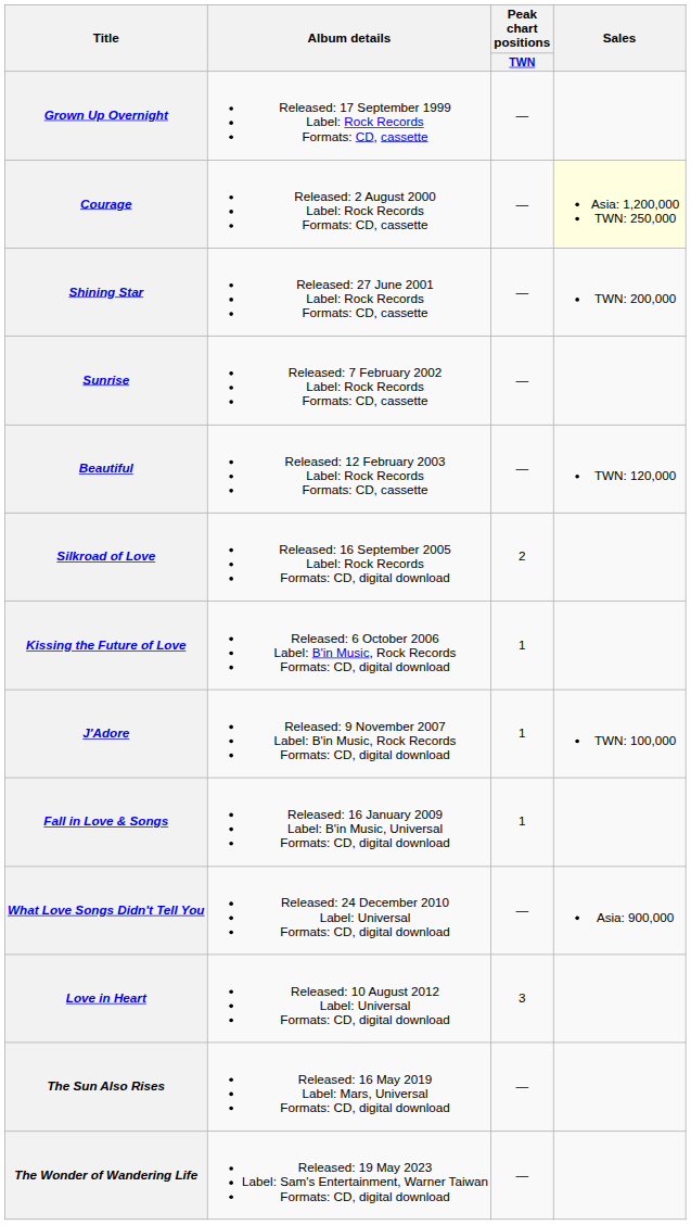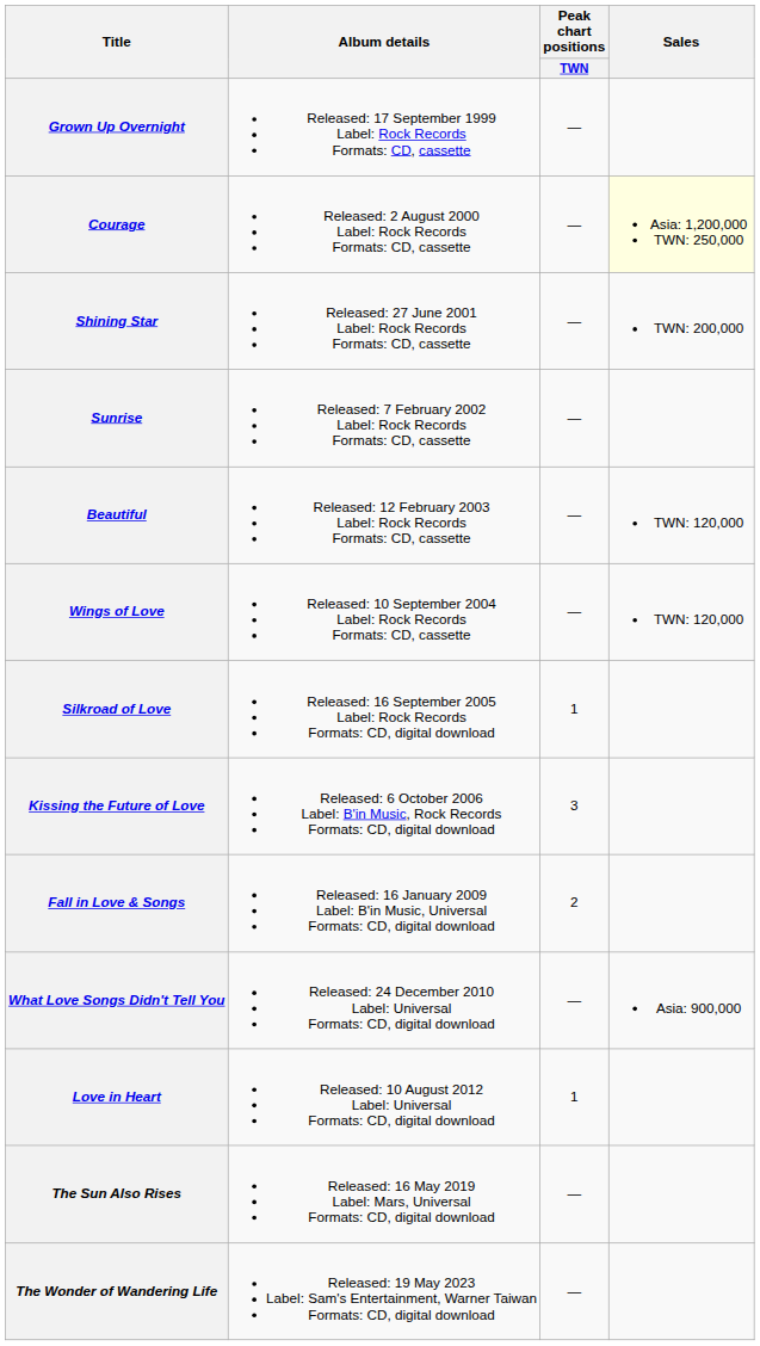 <table class="wikitable plainrowheaders" style="text-align:center;">
 <tr>
 <th rowspan="2">Title</th>
 <th rowspan="2">Album details</th>
 <th>Peak chart positions</th>
 <th rowspan="2" scope="col" style="width:10em;">Sales</th>
 </tr>
 <tr>
 <th scope="col" style="width:3em;font-size:90%;"><a href='#'>TWN</a><br></th>
 </tr>
 <tr>
 <th scope="row"><em><a href='#'>Grown Up Overnight</a></em></th>
 <td><br><ul><li>Released: 17 September 1999</li><li>Label: <a href='#'>Rock Records</a></li><li>Formats: <a href='#'>CD</a>, <a href='#'>cassette</a></li></ul></td>
 <td>—</td>
 <td></td>
 </tr>
 <tr>
 <th scope="row"><em><a href='#'>Courage</a></em></th>
 <td><br><ul><li>Released: 2 August 2000</li><li>Label: Rock Records</li><li>Formats: CD, cassette</li></ul></td>
 <td>—</td>
 <td style="background: lightyellow;"><br><ul><li>Asia: 1,200,000</li><li>TWN: 250,000</li></ul></td>
 </tr>
 <tr>
 <th scope="row"><em><a href='#'>Shining Star</a></em></th>
 <td><br><ul><li>Released: 27 June 2001</li><li>Label: Rock Records</li><li>Formats: CD, cassette</li></ul></td>
 <td>—</td>
 <td><br><ul><li>TWN: 200,000</li></ul></td>
 </tr>
 <tr>
 <th scope="row"><em><a href='#'>Sunrise</a></em></th>
 <td><br><ul><li>Released: 7 February 2002</li><li>Label: Rock Records</li><li>Formats: CD, cassette</li></ul></td>
 <td>—</td>
 <td></td>
 </tr>
 <tr>
 <th scope="row"><em><a href='#'>Beautiful</a></em></th>
 <td><br><ul><li>Released: 12 February 2003</li><li>Label: Rock Records</li><li>Formats: CD, cassette</li></ul></td>
 <td>—</td>
 <td><br><ul><li>TWN: 120,000</li></ul></td>
 </tr>
 <tr>
+<th scope="row"><em><a href='#'>Wings of Love</a></em></th>
+<td><br><ul><li>Released: 10 September 2004</li><li>Label: Rock Records</li><li>Formats: CD, cassette</li></ul></td>
+<td>—</td>
+<td><br><ul><li>TWN: 120,000</li></ul></td>
+</tr>
+<tr>
 <th scope="row"><em><a href='#'>Silkroad of Love</a></em></th>
 <td><br><ul><li>Released: 16 September 2005</li><li>Label: Rock Records</li><li>Formats: CD, digital download</li></ul></td>
-<td>2</td>
+<td>1</td>
 <td></td>
 </tr>
 <tr>
 <th scope="row"><em><a href='#'>Kissing the Future of Love</a></em></th>
 <td><br><ul><li>Released: 6 October 2006</li><li>Label: <a href='#'>B'in Music</a>, Rock Records</li><li>Formats: CD, digital download</li></ul></td>
-<td>1</td>
+<td>3</td>
 <td></td>
-</tr>
-<tr>
-<th scope="row"><em><a href='#'>J'Adore</a></em></th>
-<td><br><ul><li>Released: 9 November 2007</li><li>Label: B'in Music, Rock Records</li><li>Formats: CD, digital download</li></ul></td>
-<td>1</td>
-<td><br><ul><li>TWN: 100,000</li></ul></td>
 </tr>
 <tr>
 <th scope="row"><em><a href='#'>Fall in Love & Songs</a></em></th>
 <td><br><ul><li>Released: 16 January 2009</li><li>Label: B'in Music, Universal</li><li>Formats: CD, digital download</li></ul></td>
-<td>1</td>
+<td>2</td>
 <td></td>
 </tr>
 <tr>
 <th scope="row"><em><a href='#'>What Love Songs Didn't Tell You</a></em></th>
 <td><br><ul><li>Released: 24 December 2010</li><li>Label: Universal</li><li>Formats: CD, digital download</li></ul></td>
 <td>—</td>
 <td><br><ul><li>Asia: 900,000</li></ul></td>
 </tr>
 <tr>
 <th scope="row"><em><a href='#'>Love in Heart</a></em></th>
 <td><br><ul><li>Released: 10 August 2012</li><li>Label: Universal</li><li>Formats: CD, digital download</li></ul></td>
-<td>3</td>
+<td>1</td>
 <td></td>
 </tr>
 <tr>
 <th scope="row"><em>The Sun Also Rises</em></th>
 <td><br><ul><li>Released: 16 May 2019</li><li>Label: Mars, Universal</li><li>Formats: CD, digital download</li></ul></td>
 <td>—</td>
 <td></td>
 </tr>
 <tr>
 <th scope="row"><em>The Wonder of Wandering Life</em></th>
 <td><br><ul><li>Released: 19 May 2023</li><li>Label: Sam's Entertainment, Warner Taiwan</li><li>Formats: CD, digital download</li></ul></td>
 <td>—</td>
 <td></td>
 </tr>
 </table>
